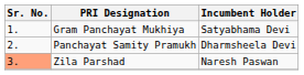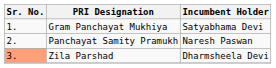 <table class="wikitable">
 <tr>
 <th>Sr. No.</th>
 <th>PRI Designation</th>
 <th>Incumbent Holder</th>
 </tr>
 <tr>
 <td>1.</td>
 <td>Gram Panchayat Mukhiya</td>
 <td>Satyabhama Devi</td>
 </tr>
 <tr>
 <td>2.</td>
 <td>Panchayat Samity Pramukh</td>
-<td>Dharmsheela Devi</td>
+<td>Naresh Paswan</td>
 </tr>
 <tr>
 <td style="background: lightsalmon;">3.</td>
 <td>Zila Parshad</td>
-<td>Naresh Paswan</td>
+<td>Dharmsheela Devi</td>
 </tr>
 <tr>
 </tr>
 </table>
